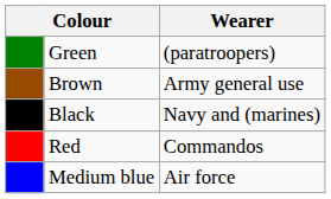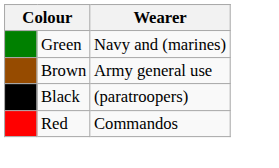 <table class="wikitable">
 <tr>
 <th colspan="2">Colour</th>
 <th>Wearer</th>
 </tr>
 <tr>
 <td style="background:green;">      </td>
 <td>Green</td>
-<td> (paratroopers)</td>
+<td>Navy and  (marines)</td>
 </tr>
 <tr>
 <td style="background:#964B00;"></td>
 <td>Brown</td>
 <td>Army general use</td>
 </tr>
 <tr>
 <td style="background:black;"></td>
 <td>Black</td>
-<td>Navy and  (marines)</td>
+<td> (paratroopers)</td>
 </tr>
 <tr>
 <td style="background:red;"></td>
 <td>Red</td>
 <td>Commandos</td>
 </tr>
-<tr>
-<td style="background:blue;"></td>
-<td>Medium blue</td>
-<td>Air force</td>
-</tr>
 </table>
